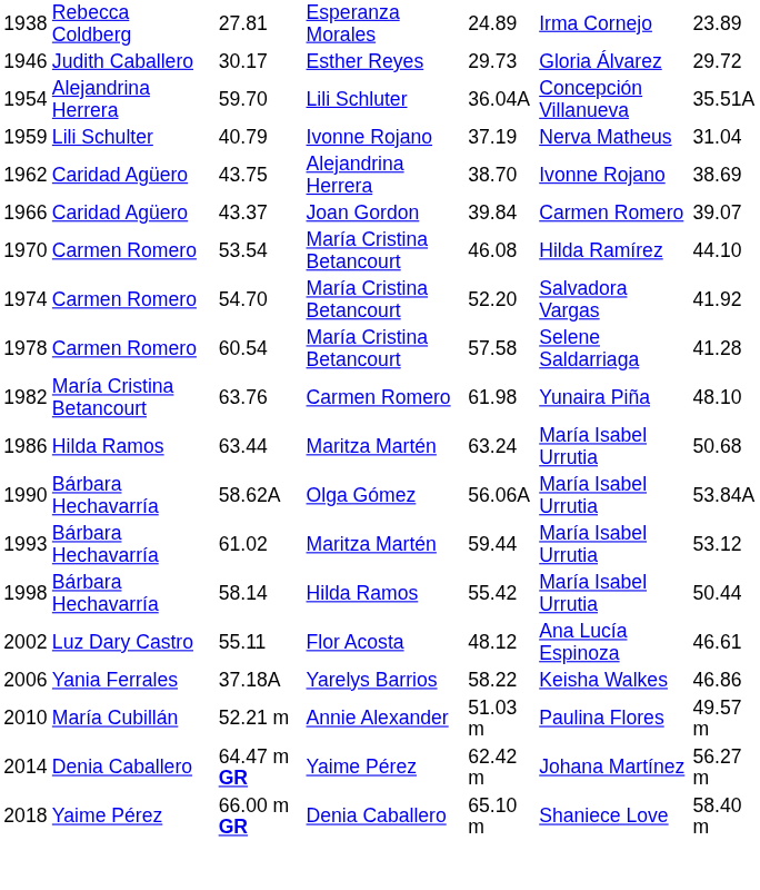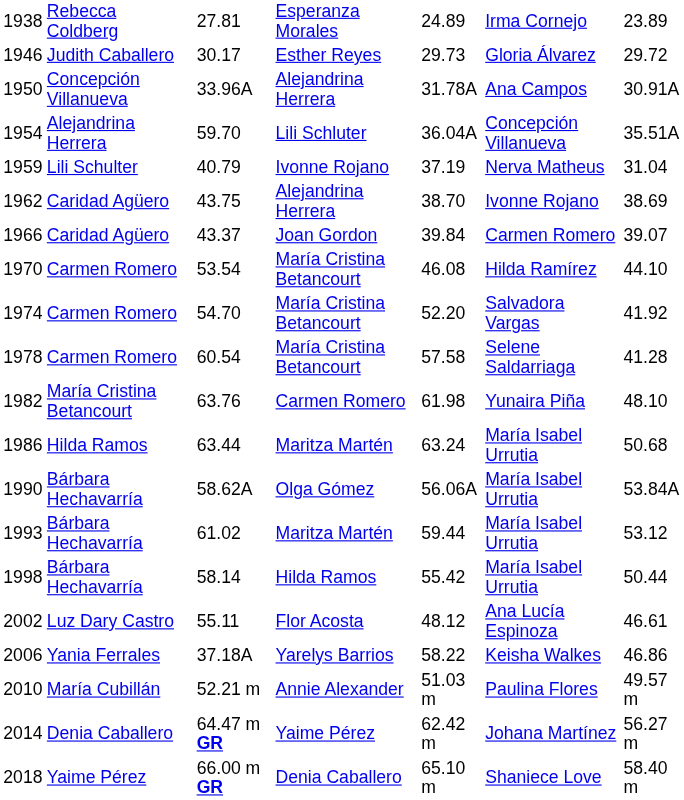 <table>
 <tr>
 <td>1938</td>
 <td><a href='#'>Rebecca Coldberg</a><br> </td>
 <td>27.81</td>
 <td><a href='#'>Esperanza Morales</a><br> </td>
 <td>24.89</td>
 <td><a href='#'>Irma Cornejo</a><br> </td>
 <td>23.89</td>
 </tr>
 <tr>
 <td>1946</td>
 <td><a href='#'>Judith Caballero</a><br> </td>
 <td>30.17</td>
 <td><a href='#'>Esther Reyes</a><br> </td>
 <td>29.73</td>
 <td><a href='#'>Gloria Álvarez</a><br> </td>
 <td>29.72</td>
+</tr>
+<tr>
+<td>1950</td>
+<td><a href='#'>Concepción Villanueva</a><br> </td>
+<td>33.96A</td>
+<td><a href='#'>Alejandrina Herrera</a><br> </td>
+<td>31.78A</td>
+<td><a href='#'>Ana Campos</a><br> </td>
+<td>30.91A</td>
 </tr>
 <tr>
 <td>1954</td>
 <td><a href='#'>Alejandrina Herrera</a><br> </td>
 <td>59.70</td>
 <td><a href='#'>Lili Schluter</a><br> </td>
 <td>36.04A</td>
 <td><a href='#'>Concepción Villanueva</a><br> </td>
 <td>35.51A</td>
 </tr>
 <tr>
 <td>1959</td>
 <td><a href='#'>Lili Schulter</a><br> </td>
 <td>40.79</td>
 <td><a href='#'>Ivonne Rojano</a><br> </td>
 <td>37.19</td>
 <td><a href='#'>Nerva Matheus</a><br> </td>
 <td>31.04</td>
 </tr>
 <tr>
 <td>1962</td>
 <td><a href='#'>Caridad Agüero</a><br> </td>
 <td>43.75</td>
 <td><a href='#'>Alejandrina Herrera</a><br> </td>
 <td>38.70</td>
 <td><a href='#'>Ivonne Rojano</a><br> </td>
 <td>38.69</td>
 </tr>
 <tr>
 <td>1966</td>
 <td><a href='#'>Caridad Agüero</a><br> </td>
 <td>43.37</td>
 <td><a href='#'>Joan Gordon</a><br> </td>
 <td>39.84</td>
 <td><a href='#'>Carmen Romero</a><br> </td>
 <td>39.07</td>
 </tr>
 <tr>
 <td>1970</td>
 <td><a href='#'>Carmen Romero</a><br> </td>
 <td>53.54</td>
 <td><a href='#'>María Cristina Betancourt</a><br> </td>
 <td>46.08</td>
 <td><a href='#'>Hilda Ramírez</a><br> </td>
 <td>44.10</td>
 </tr>
 <tr>
 <td>1974</td>
 <td><a href='#'>Carmen Romero</a><br> </td>
 <td>54.70</td>
 <td><a href='#'>María Cristina Betancourt</a><br> </td>
 <td>52.20</td>
 <td><a href='#'>Salvadora Vargas</a><br> </td>
 <td>41.92</td>
 </tr>
 <tr>
 <td>1978</td>
 <td><a href='#'>Carmen Romero</a><br> </td>
 <td>60.54</td>
 <td><a href='#'>María Cristina Betancourt</a><br> </td>
 <td>57.58</td>
 <td><a href='#'>Selene Saldarriaga</a><br> </td>
 <td>41.28</td>
 </tr>
 <tr>
 <td>1982</td>
 <td><a href='#'>María Cristina Betancourt</a><br> </td>
 <td>63.76</td>
 <td><a href='#'>Carmen Romero</a><br> </td>
 <td>61.98</td>
 <td><a href='#'>Yunaira Piña</a><br> </td>
 <td>48.10</td>
 </tr>
 <tr>
 <td>1986</td>
 <td><a href='#'>Hilda Ramos</a><br> </td>
 <td>63.44</td>
 <td><a href='#'>Maritza Martén</a><br> </td>
 <td>63.24</td>
 <td><a href='#'>María Isabel Urrutia</a><br> </td>
 <td>50.68</td>
 </tr>
 <tr>
 <td>1990</td>
 <td><a href='#'>Bárbara Hechavarría</a><br> </td>
 <td>58.62A</td>
 <td><a href='#'>Olga Gómez</a><br> </td>
 <td>56.06A</td>
 <td><a href='#'>María Isabel Urrutia</a><br> </td>
 <td>53.84A</td>
 </tr>
 <tr>
 <td>1993</td>
 <td><a href='#'>Bárbara Hechavarría</a><br> </td>
 <td>61.02</td>
 <td><a href='#'>Maritza Martén</a><br> </td>
 <td>59.44</td>
 <td><a href='#'>María Isabel Urrutia</a><br> </td>
 <td>53.12</td>
 </tr>
 <tr>
 <td>1998</td>
 <td><a href='#'>Bárbara Hechavarría</a><br> </td>
 <td>58.14</td>
 <td><a href='#'>Hilda Ramos</a><br> </td>
 <td>55.42</td>
 <td><a href='#'>María Isabel Urrutia</a><br> </td>
 <td>50.44</td>
 </tr>
 <tr>
 <td>2002</td>
 <td><a href='#'>Luz Dary Castro</a><br> </td>
 <td>55.11</td>
 <td><a href='#'>Flor Acosta</a><br> </td>
 <td>48.12</td>
 <td><a href='#'>Ana Lucía Espinoza</a><br> </td>
 <td>46.61</td>
 </tr>
 <tr>
 <td>2006</td>
 <td><a href='#'>Yania Ferrales</a><br></td>
 <td>37.18A</td>
 <td><a href='#'>Yarelys Barrios</a><br></td>
 <td>58.22</td>
 <td><a href='#'>Keisha Walkes</a><br></td>
 <td>46.86</td>
 </tr>
 <tr>
 <td>2010</td>
 <td><a href='#'>María Cubillán</a><br></td>
 <td>52.21 m</td>
 <td><a href='#'>Annie Alexander</a><br></td>
 <td>51.03 m</td>
 <td><a href='#'>Paulina Flores</a><br></td>
 <td>49.57 m</td>
 </tr>
 <tr>
 <td>2014</td>
 <td><a href='#'>Denia Caballero</a><br></td>
 <td>64.47 m <strong><a href='#'>GR</a></strong></td>
 <td><a href='#'>Yaime Pérez</a><br></td>
 <td>62.42 m</td>
 <td><a href='#'>Johana Martínez</a><br></td>
 <td>56.27 m</td>
 </tr>
 <tr>
 <td>2018</td>
 <td><a href='#'>Yaime Pérez</a><br></td>
 <td>66.00 m <strong><a href='#'>GR</a></strong></td>
 <td><a href='#'>Denia Caballero</a><br></td>
 <td>65.10 m</td>
 <td><a href='#'>Shaniece Love</a><br></td>
 <td>58.40 m </td>
 </tr>
 </table>
